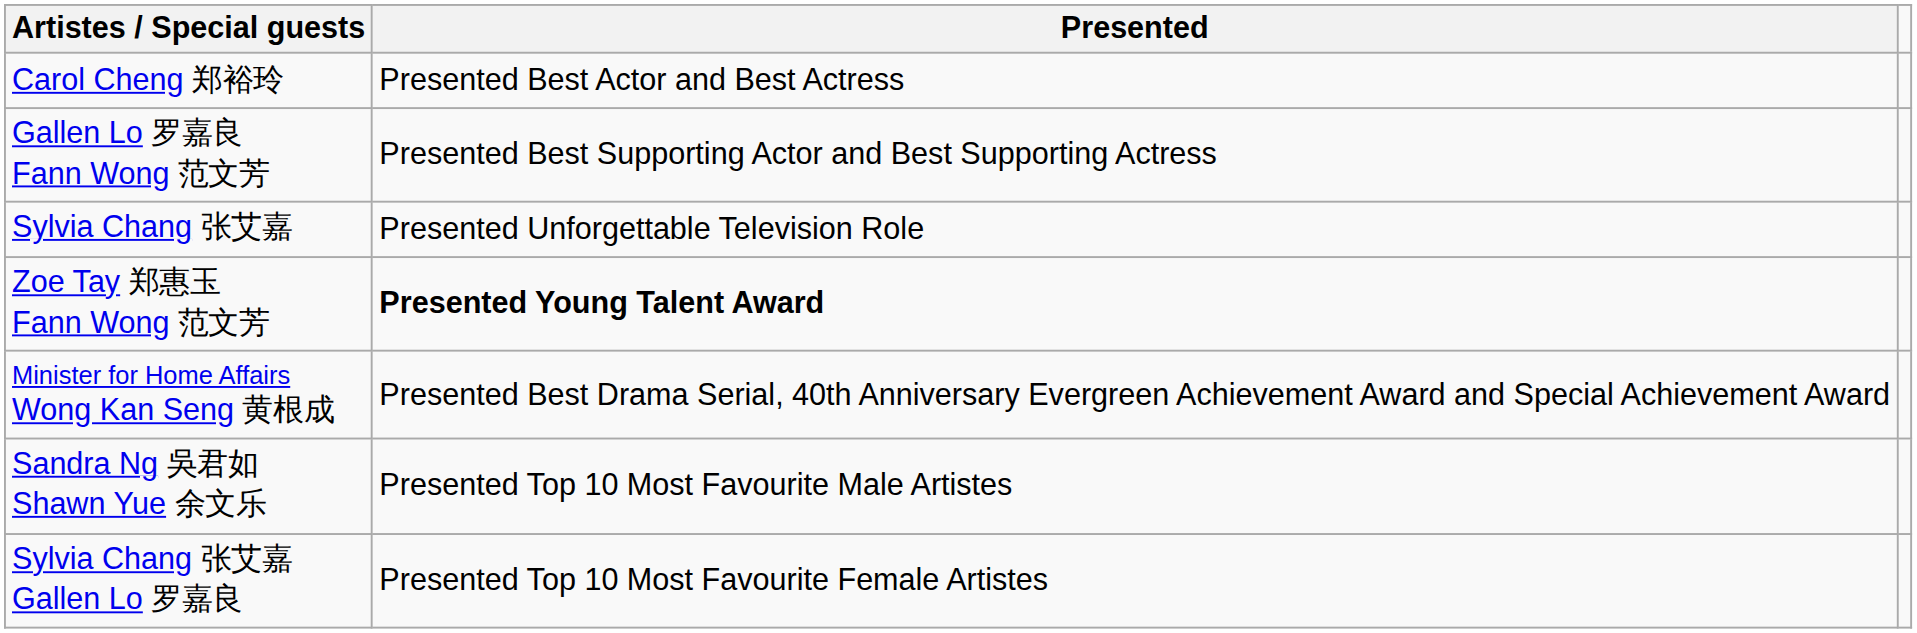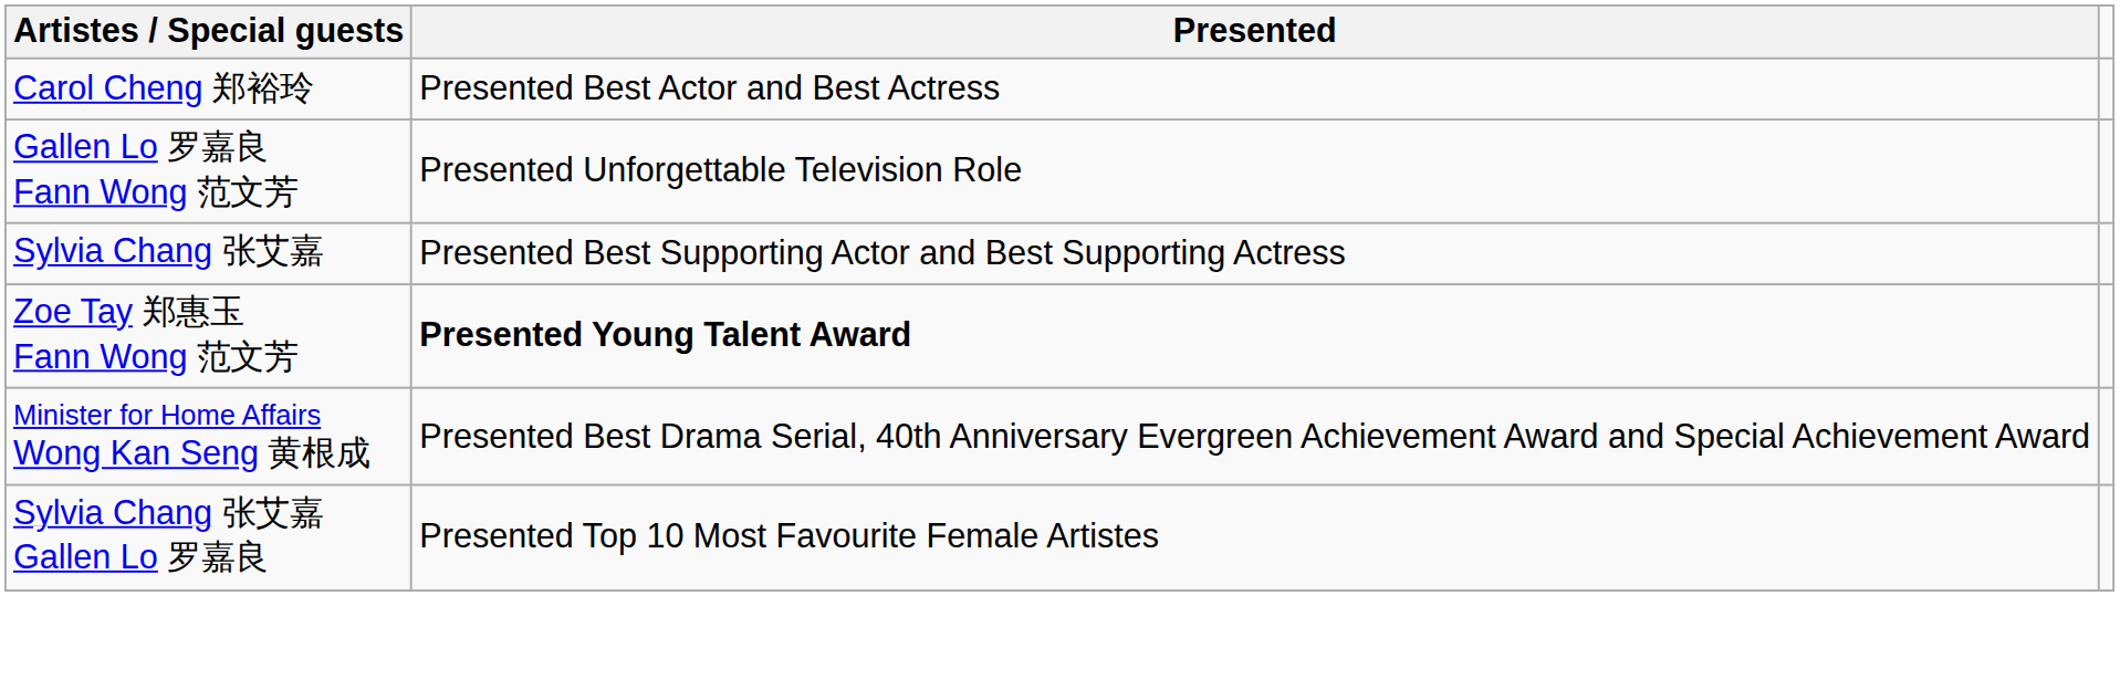 <table class="wikitable">
 <tr>
 <th>Artistes / Special guests</th>
 <th>Presented</th>
 </tr>
 <tr>
 <td><a href='#'>Carol Cheng</a> 郑裕玲</td>
 <td>Presented Best Actor and Best Actress</td>
 <td></td>
 </tr>
 <tr>
 <td><a href='#'>Gallen Lo</a> 罗嘉良<br><a href='#'>Fann Wong</a> 范文芳</td>
-<td>Presented Best Supporting Actor and Best Supporting Actress</td>
+<td>Presented Unforgettable Television Role</td>
 <td></td>
 </tr>
 <tr>
 <td><a href='#'>Sylvia Chang</a> 张艾嘉</td>
-<td>Presented Unforgettable Television Role</td>
+<td>Presented Best Supporting Actor and Best Supporting Actress</td>
 <td></td>
 </tr>
 <tr>
 <td><a href='#'>Zoe Tay</a> 郑惠玉<br><a href='#'>Fann Wong</a> 范文芳</td>
 <td><strong>Presented Young Talent Award</strong></td>
 <td></td>
 </tr>
 <tr>
 <td><small><a href='#'>Minister for Home Affairs</a></small><br><a href='#'>Wong Kan Seng</a> 黄根成</td>
 <td>Presented Best Drama Serial, 40th Anniversary Evergreen Achievement Award and Special Achievement Award</td>
 <td></td>
 </tr>
 <tr>
-<td><a href='#'>Sandra Ng</a> 吳君如<br><a href='#'>Shawn Yue</a> 余文乐</td>
-<td>Presented Top 10 Most Favourite Male Artistes</td>
-<td></td>
-</tr>
-<tr>
 <td><a href='#'>Sylvia Chang</a> 张艾嘉<br><a href='#'>Gallen Lo</a> 罗嘉良</td>
 <td>Presented Top 10 Most Favourite Female Artistes</td>
 <td></td>
 </tr>
 </table>
